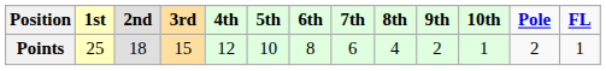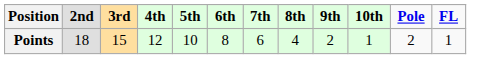 <table class="wikitable" style="font-size:85%; text-align:center">
 <tr>
 <th>Position</th>
-<td style="background:#ffffbf;"> <strong>1st</strong> </td>
 <td style="background:#dfdfdf;"> <strong>2nd</strong> </td>
 <td style="background:#ffdf9f;"> <strong>3rd</strong> </td>
 <td style="background:#dfffdf;"> <strong>4th</strong> </td>
 <td style="background:#dfffdf;"> <strong>5th</strong> </td>
 <td style="background:#dfffdf;"> <strong>6th</strong> </td>
 <td style="background:#dfffdf;"> <strong>7th</strong> </td>
 <td style="background:#dfffdf;"> <strong>8th</strong> </td>
 <td style="background:#dfffdf;"> <strong>9th</strong> </td>
 <td style="background:#dfffdf;"> <strong>10th</strong> </td>
 <td> <strong><a href='#'>Pole</a></strong> </td>
 <td> <strong><a href='#'>FL</a></strong> </td>
 </tr>
 <tr>
 <th>Points</th>
-<td style="background:#ffffbf;">25</td>
 <td style="background:#dfdfdf;">18</td>
 <td style="background:#ffdf9f;">15</td>
 <td style="background:#dfffdf;">12</td>
 <td style="background:#dfffdf;">10</td>
 <td style="background:#dfffdf;">8</td>
 <td style="background:#dfffdf;">6</td>
 <td style="background:#dfffdf;">4</td>
 <td style="background:#dfffdf;">2</td>
 <td style="background:#dfffdf;">1</td>
 <td>2</td>
 <td>1</td>
 </tr>
 </table>
